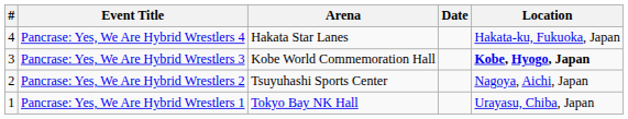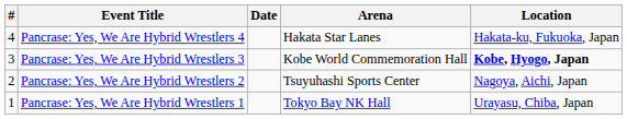 <table class="sortable wikitable succession-box" style="font-size:90%;">
 <tr>
 <th scope="col">#</th>
 <th scope="col">Event Title</th>
+<th scope="col">Date</th>
 <th scope="col">Arena</th>
-<th scope="col">Date</th>
 <th scope="col">Location</th>
 </tr>
 <tr>
 <td align=center>4</td>
 <td><a href='#'>Pancrase: Yes, We Are Hybrid Wrestlers 4</a></td>
+<td></td>
 <td>Hakata Star Lanes</td>
-<td></td>
 <td><a href='#'>Hakata-ku, Fukuoka</a>, Japan</td>
 </tr>
 <tr>
 <td align=center>3</td>
 <td><a href='#'>Pancrase: Yes, We Are Hybrid Wrestlers 3</a></td>
+<td></td>
 <td>Kobe World Commemoration Hall</td>
-<td></td>
 <td><strong><a href='#'>Kobe</a>, <a href='#'>Hyogo</a>, Japan</strong></td>
 </tr>
 <tr>
 <td align=center>2</td>
 <td><a href='#'>Pancrase: Yes, We Are Hybrid Wrestlers 2</a></td>
+<td></td>
 <td>Tsuyuhashi Sports Center</td>
-<td></td>
 <td><a href='#'>Nagoya</a>, <a href='#'>Aichi</a>, Japan</td>
 </tr>
 <tr>
 <td align=center>1</td>
 <td><a href='#'>Pancrase: Yes, We Are Hybrid Wrestlers 1</a></td>
+<td></td>
 <td><a href='#'>Tokyo Bay NK Hall</a></td>
-<td></td>
 <td><a href='#'>Urayasu, Chiba</a>, Japan</td>
 </tr>
 </table>
